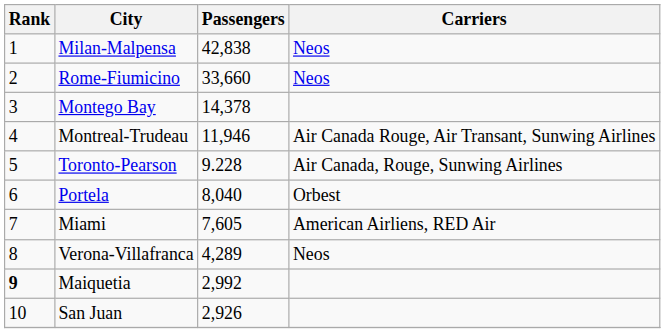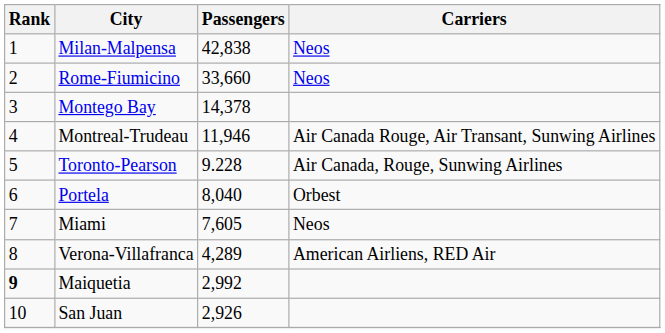 <table class="wikitable sortable" style="font-size: 95%;">
 <tr>
 <th>Rank</th>
 <th>City</th>
 <th>Passengers</th>
 <th>Carriers</th>
 </tr>
 <tr>
 <td>1</td>
 <td> <a href='#'>Milan-Malpensa</a></td>
 <td>42,838</td>
 <td><a href='#'>Neos</a></td>
 </tr>
 <tr>
 <td>2</td>
 <td> <a href='#'>Rome-Fiumicino</a></td>
 <td>33,660</td>
 <td><a href='#'>Neos</a></td>
 </tr>
 <tr>
 <td>3</td>
 <td><a href='#'>Montego Bay</a></td>
 <td>14,378</td>
 <td></td>
 </tr>
 <tr>
 <td>4</td>
 <td> Montreal-Trudeau</td>
 <td>11,946</td>
 <td>Air Canada Rouge, Air Transant, Sunwing Airlines</td>
 </tr>
 <tr>
 <td>5</td>
 <td> <a href='#'>Toronto-Pearson</a></td>
 <td>9.228</td>
 <td>Air Canada, Rouge, Sunwing Airlines</td>
 </tr>
 <tr>
 <td>6</td>
 <td><a href='#'>Portela</a></td>
 <td>8,040</td>
 <td>Orbest</td>
 </tr>
 <tr>
 <td>7</td>
 <td>Miami</td>
 <td>7,605</td>
-<td>American Airliens, RED Air</td>
+<td>Neos</td>
 </tr>
 <tr>
 <td>8</td>
 <td>Verona-Villafranca</td>
 <td>4,289</td>
-<td>Neos</td>
+<td>American Airliens, RED Air</td>
 </tr>
 <tr>
 <td><strong>9</strong></td>
 <td>Maiquetia</td>
 <td>2,992</td>
 <td></td>
 </tr>
 <tr>
 <td>10</td>
 <td>San Juan</td>
 <td>2,926</td>
 <td></td>
 </tr>
 <tr>
 </tr>
 </table>
